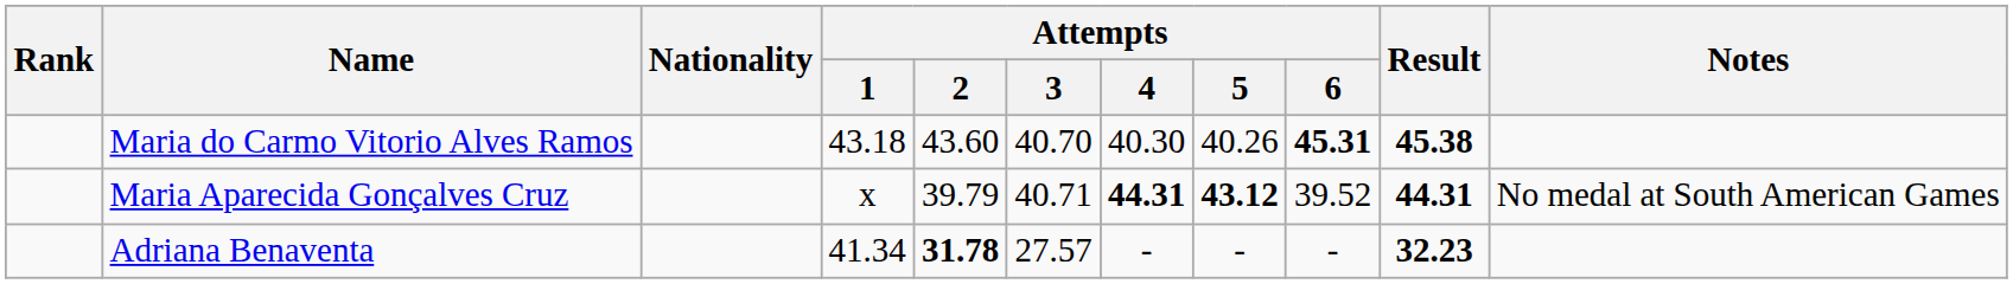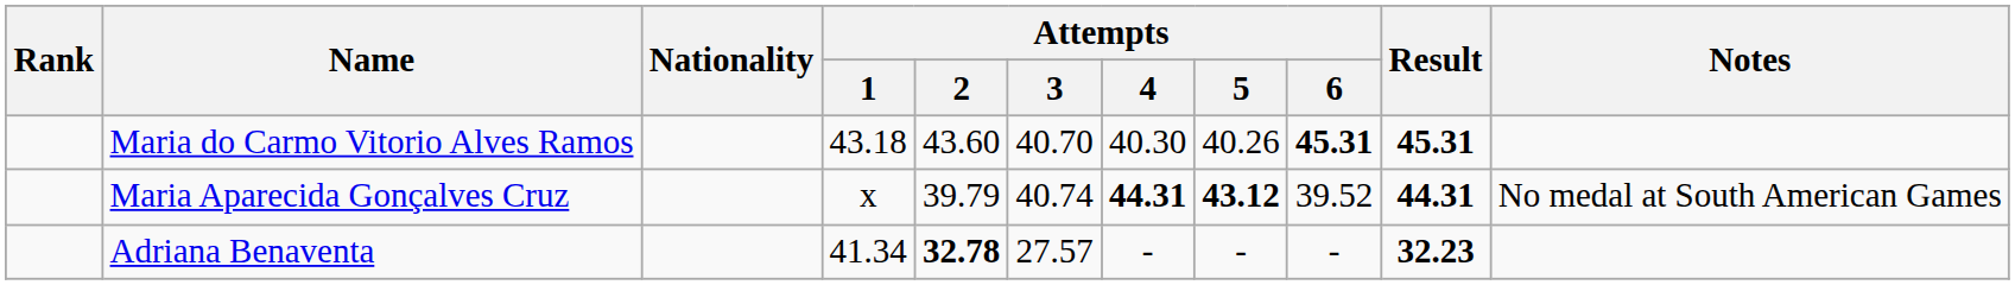 <table class="wikitable sortable" style="text-align:center">
 <tr>
 <th rowspan=2>Rank</th>
 <th rowspan=2>Name</th>
 <th rowspan=2>Nationality</th>
 <th colspan=6>Attempts</th>
 <th rowspan=2>Result</th>
 <th rowspan=2>Notes</th>
 </tr>
 <tr>
 <th>1</th>
 <th>2</th>
 <th>3</th>
 <th>4</th>
 <th>5</th>
 <th>6</th>
 </tr>
 <tr>
 <td align=center></td>
 <td align=left><a href='#'>Maria do Carmo Vitorio Alves Ramos</a></td>
 <td align=left></td>
 <td>43.18</td>
 <td>43.60</td>
 <td>40.70</td>
 <td>40.30</td>
 <td>40.26</td>
 <td><strong>45.31</strong></td>
-<td><strong>45.38</strong></td>
+<td><strong>45.31</strong></td>
 <td></td>
 </tr>
 <tr>
 <td align=center></td>
 <td align=left><a href='#'>Maria Aparecida Gonçalves Cruz</a></td>
 <td align=left></td>
 <td>x</td>
 <td>39.79</td>
-<td>40.71</td>
+<td>40.74</td>
 <td><strong>44.31</strong></td>
 <td><strong>43.12</strong></td>
 <td>39.52</td>
 <td><strong>44.31</strong></td>
 <td>No medal at South American Games</td>
 </tr>
 <tr>
 <td align=center></td>
 <td align=left><a href='#'>Adriana Benaventa</a></td>
 <td align=left></td>
 <td>41.34</td>
-<td><strong>31.78</strong></td>
+<td><strong>32.78</strong></td>
 <td>27.57</td>
 <td>-</td>
 <td>-</td>
 <td>-</td>
 <td><strong>32.23</strong></td>
 <td></td>
 </tr>
 </table>
